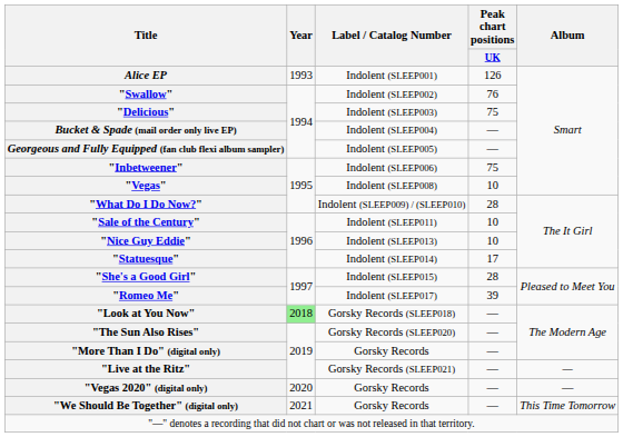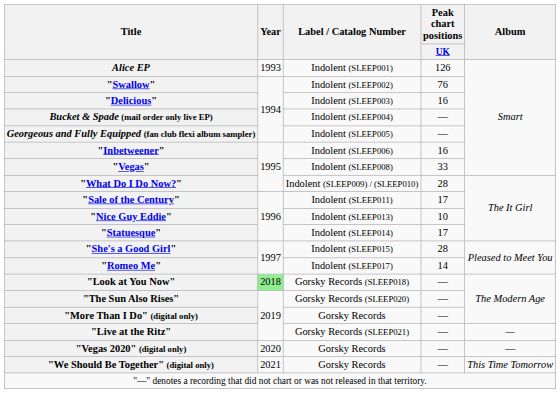 <table class="wikitable plainrowheaders" style="text-align:center;">
 <tr>
 <th scope="col" rowspan="2">Title</th>
 <th scope="col" rowspan="2">Year</th>
 <th scope="col" rowspan="2">Label / Catalog Number</th>
 <th scope="col" colspan="1">Peak chart positions</th>
 <th scope="col" rowspan="2">Album</th>
 </tr>
 <tr>
 <th scope="col" style="width:2.5em;font-size:90%;"><a href='#'>UK</a><br></th>
 </tr>
 <tr>
 <th scope="row"><em>Alice EP</em></th>
 <td>1993</td>
 <td>Indolent <small>(SLEEP001)</small></td>
 <td>126</td>
 <td rowspan="7"><em>Smart</em></td>
 </tr>
 <tr>
 <th scope="row">"<a href='#'>Swallow</a>"</th>
 <td rowspan="4">1994</td>
 <td>Indolent <small>(SLEEP002)</small></td>
 <td>76</td>
 </tr>
 <tr>
 <th scope="row">"<a href='#'>Delicious</a>"</th>
 <td>Indolent <small>(SLEEP003)</small></td>
-<td>75</td>
+<td>16</td>
 </tr>
 <tr>
 <th scope="row"><em>Bucket & Spade</em> <small>(mail order only live EP)</small></th>
 <td>Indolent <small>(SLEEP004)</small></td>
 <td>—</td>
 </tr>
 <tr>
 <th scope="row"><em>Georgeous and Fully Equipped</em> <small>(fan club flexi album sampler)</small></th>
 <td>Indolent <small>(SLEEP005)</small></td>
 <td>—</td>
 </tr>
 <tr>
 <th scope="row">"<a href='#'>Inbetweener</a>"</th>
 <td rowspan="3">1995</td>
 <td>Indolent <small>(SLEEP006)</small></td>
-<td>75</td>
+<td>16</td>
 </tr>
 <tr>
 <th scope="row">"<a href='#'>Vegas</a>"</th>
 <td>Indolent <small>(SLEEP008)</small></td>
-<td>10</td>
+<td>33</td>
 </tr>
 <tr>
 <th scope="row">"<a href='#'>What Do I Do Now?</a>"</th>
 <td>Indolent <small>(SLEEP009) / (SLEEP010)</small></td>
 <td>28</td>
 <td rowspan="4"><em>The It Girl</em></td>
 </tr>
 <tr>
 <th scope="row">"<a href='#'>Sale of the Century</a>"</th>
 <td rowspan="3">1996</td>
 <td>Indolent <small>(SLEEP011)</small></td>
-<td>10</td>
+<td>17</td>
 </tr>
 <tr>
 <th scope="row">"<a href='#'>Nice Guy Eddie</a>"</th>
 <td>Indolent <small>(SLEEP013)</small></td>
 <td>10</td>
 </tr>
 <tr>
 <th scope="row">"<a href='#'>Statuesque</a>"</th>
 <td>Indolent <small>(SLEEP014)</small></td>
 <td>17</td>
 </tr>
 <tr>
 <th scope="row">"<a href='#'>She's a Good Girl</a>"</th>
 <td rowspan="2">1997</td>
 <td>Indolent <small>(SLEEP015)</small></td>
 <td>28</td>
 <td rowspan="2"><em>Pleased to Meet You</em></td>
 </tr>
 <tr>
 <th scope="row">"<a href='#'>Romeo Me</a>"</th>
 <td>Indolent <small>(SLEEP017)</small></td>
-<td>39</td>
+<td>14</td>
 </tr>
 <tr>
 <th scope="row">"Look at You Now"</th>
 <td style="background: lightgreen;">2018</td>
 <td>Gorsky Records <small>(SLEEP018)</small></td>
 <td>—</td>
 <td rowspan="3"><em>The Modern Age</em></td>
 </tr>
 <tr>
 <th scope="row">"The Sun Also Rises"</th>
 <td rowspan="3">2019</td>
 <td>Gorsky Records <small>(SLEEP020)</small></td>
 <td>—</td>
 </tr>
 <tr>
 <th scope="row">"More Than I Do" <small>(digital only)</small></th>
 <td>Gorsky Records</td>
 <td>—</td>
 </tr>
 <tr>
 <th scope="row">"Live at the Ritz"</th>
 <td>Gorsky Records <small>(SLEEP021)</small></td>
 <td>—</td>
 <td rowspan="1"><em>—</em></td>
 </tr>
 <tr>
 <th scope="row">"Vegas 2020" <small>(digital only)</small></th>
 <td>2020</td>
 <td>Gorsky Records</td>
 <td>—</td>
 <td>—</td>
 </tr>
 <tr>
 <th scope="row">"We Should Be Together" <small>(digital only)</small></th>
 <td>2021</td>
 <td>Gorsky Records</td>
 <td>—</td>
 <td><em>This Time Tomorrow</em></td>
 </tr>
 <tr>
 <td colspan="14" style="font-size:90%">"—" denotes a recording that did not chart or was not released in that territory.</td>
 </tr>
 </table>
